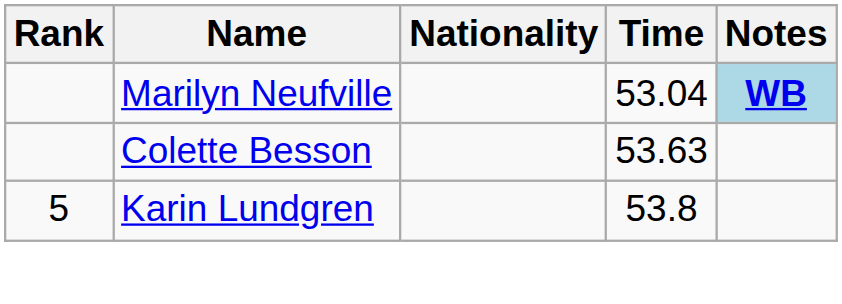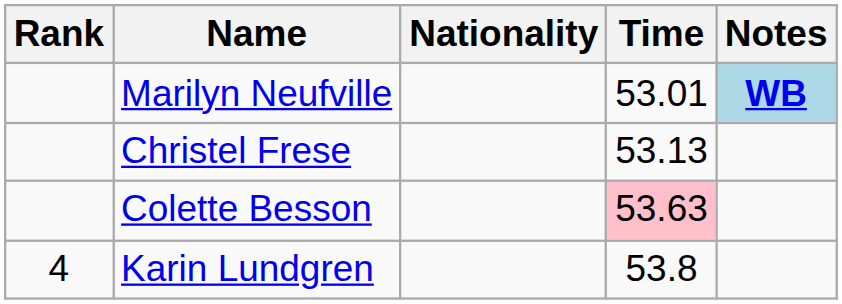 <table class="wikitable sortable" style="text-align:center">
 <tr>
 <th>Rank</th>
 <th>Name</th>
 <th>Nationality</th>
 <th>Time</th>
 <th>Notes</th>
 </tr>
 <tr>
 <td></td>
 <td align="left"><a href='#'>Marilyn Neufville</a></td>
 <td align=left></td>
-<td>53.04</td>
+<td>53.01</td>
 <td style="background: lightblue;"><strong><a href='#'>WB</a></strong></td>
+</tr>
+<tr>
+<td></td>
+<td align="left"><a href='#'>Christel Frese</a></td>
+<td align=left></td>
+<td>53.13</td>
+<td></td>
 </tr>
 <tr>
 <td></td>
 <td align="left"><a href='#'>Colette Besson</a></td>
 <td align=left></td>
-<td>53.63</td>
+<td style="background: pink;">53.63</td>
 <td></td>
 </tr>
 <tr>
-<td>5</td>
+<td>4</td>
 <td align="left"><a href='#'>Karin Lundgren</a></td>
 <td align=left></td>
 <td>53.8</td>
 <td></td>
 </tr>
 </table>
